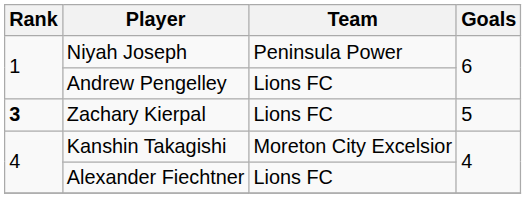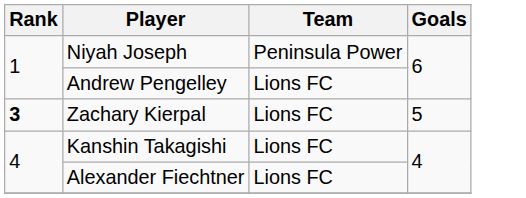 <table class="wikitable">
 <tr>
 <th>Rank</th>
 <th>Player</th>
 <th>Team</th>
 <th>Goals</th>
 </tr>
 <tr>
 <td rowspan="2">1</td>
 <td>Niyah Joseph</td>
 <td>Peninsula Power</td>
 <td rowspan="2">6</td>
 </tr>
 <tr>
 <td>Andrew Pengelley</td>
 <td>Lions FC</td>
 </tr>
 <tr>
 <td><strong>3</strong></td>
 <td>Zachary Kierpal</td>
 <td>Lions FC</td>
 <td>5</td>
 </tr>
 <tr>
 <td rowspan="2">4</td>
 <td>Kanshin Takagishi</td>
-<td>Moreton City Excelsior</td>
+<td>Lions FC</td>
 <td rowspan="2">4</td>
 </tr>
 <tr>
 <td>Alexander Fiechtner</td>
 <td>Lions FC</td>
 </tr>
 <tr>
 </tr>
 </table>
